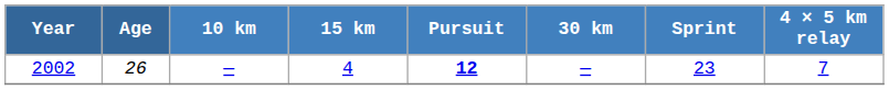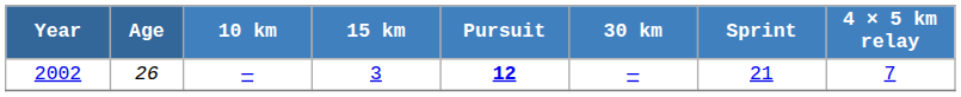 <table class="wikitable" style="font-size:95%; text-align:center; border:grey solid 1px; border-collapse:collapse; background:#ffffff;">
 <tr>
 <th style="background-color:#369; color:white; width:60px;"> Year </th>
 <th style="background-color:#369; color:white; width:40px;"> Age </th>
 <th style="background-color:#4180be; color:white; width:75px;"> 10 km </th>
 <th style="background-color:#4180be; color:white; width:75px;"> 15 km </th>
 <th style="background-color:#4180be; color:white; width:75px;"> Pursuit </th>
 <th style="background-color:#4180be; color:white; width:75px;"> 30 km </th>
 <th style="background-color:#4180be; color:white; width:75px;"> Sprint </th>
 <th style="background-color:#4180be; color:white; width:75px;"> 4 × 5 km <br> relay </th>
 </tr>
 <tr>
 <td><a href='#'>2002</a></td>
 <td><em>26</em></td>
 <td><a href='#'>—</a></td>
-<td><a href='#'>4</a></td>
+<td><a href='#'>3</a></td>
 <td><strong><a href='#'>12</a></strong></td>
 <td><a href='#'>—</a></td>
-<td><a href='#'>23</a></td>
+<td><a href='#'>21</a></td>
 <td><a href='#'>7</a></td>
 </tr>
 <tr>
 </tr>
 </table>
